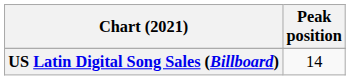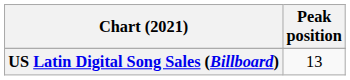 <table class="wikitable sortable plainrowheaders" style="text-align:center">
 <tr>
 <th scope="col">Chart (2021)</th>
 <th scope="col">Peak<br>position</th>
 </tr>
 <tr>
 </tr>
 <tr>
 </tr>
 <tr>
 <th scope="row">US <a href='#'>Latin Digital Song Sales</a> (<em><a href='#'>Billboard</a></em>)</th>
-<td>14</td>
+<td>13</td>
 </tr>
 </table>
